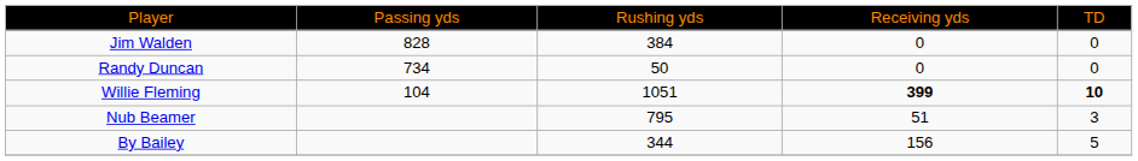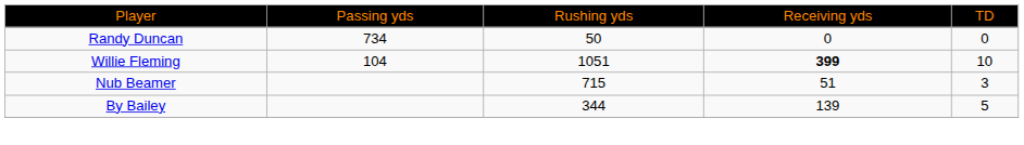 <table class="wikitable" width="90%">
 <tr align="center"  ! style="background:black;color:#FF8800;">
 <td>Player</td>
 <td>Passing yds</td>
 <td>Rushing yds</td>
 <td>Receiving yds</td>
 <td>TD</td>
-</tr>
-<tr align="center" bgcolor="">
-<td><a href='#'>Jim Walden</a></td>
-<td>828</td>
-<td>384</td>
-<td>0</td>
-<td>0</td>
 </tr>
 <tr align="center" bgcolor="">
 <td><a href='#'>Randy Duncan</a></td>
 <td>734</td>
 <td>50</td>
 <td>0</td>
 <td>0</td>
 </tr>
 <tr align="center" bgcolor="">
 <td><a href='#'>Willie Fleming</a></td>
 <td>104</td>
 <td>1051</td>
 <td><strong>399</strong></td>
-<td><strong>10</strong></td>
+<td>10</td>
 </tr>
 <tr align="center" bgcolor="">
 <td><a href='#'>Nub Beamer</a></td>
 <td></td>
-<td>795</td>
+<td>715</td>
 <td>51</td>
 <td>3</td>
 </tr>
 <tr align="center" bgcolor="">
 <td><a href='#'>By Bailey</a></td>
 <td></td>
 <td>344</td>
-<td>156</td>
+<td>139</td>
 <td>5</td>
 </tr>
 <tr align="center" bgcolor="">
 </tr>
 </table>
